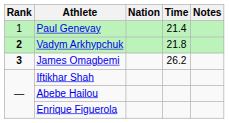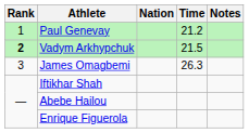 <table class="wikitable sortable" style="text-align:center">
 <tr>
 <th>Rank</th>
 <th>Athlete</th>
 <th>Nation</th>
 <th>Time</th>
 <th>Notes</th>
 </tr>
 <tr bgcolor=bbf3bb>
 <td>1</td>
 <td align=left><a href='#'>Paul Genevay</a></td>
 <td align=left></td>
-<td>21.4</td>
+<td>21.2</td>
 <td></td>
 </tr>
 <tr bgcolor=bbf3bb>
 <td><strong>2</strong></td>
 <td align=left><a href='#'>Vadym Arkhypchuk</a></td>
 <td align=left></td>
-<td>21.8</td>
+<td>21.5</td>
 <td></td>
 </tr>
 <tr>
-<td><strong>3</strong></td>
+<td>3</td>
 <td align=left><a href='#'>James Omagbemi</a></td>
 <td align=left></td>
-<td>26.2</td>
+<td>26.3</td>
 <td></td>
 </tr>
 <tr>
 <td rowspan=3 data-sort-value=4>—</td>
 <td align=left><a href='#'>Iftikhar Shah</a></td>
 <td align=left></td>
 <td data-sort-value=99.9></td>
 <td></td>
 </tr>
 <tr>
 <td align=left><a href='#'>Abebe Hailou</a></td>
 <td align=left></td>
 <td data-sort-value=99.9></td>
 <td></td>
 </tr>
 <tr>
 <td align=left><a href='#'>Enrique Figuerola</a></td>
 <td align=left></td>
 <td data-sort-value=99.9></td>
 <td></td>
 </tr>
 </table>
